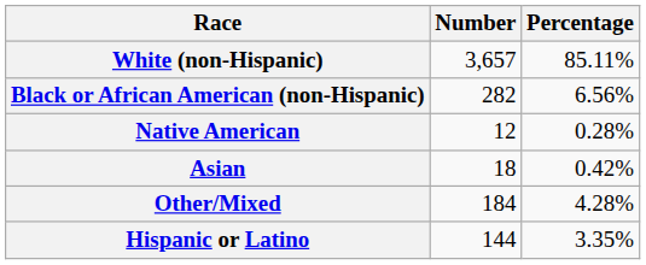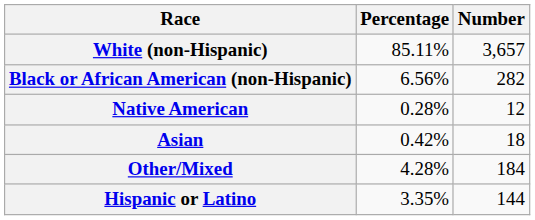 <table class="wikitable" style="text-align:right">
 <tr>
 <th scope="col">Race</th>
+<th scope="col">Percentage</th>
 <th scope="col">Number</th>
-<th scope="col">Percentage</th>
 </tr>
 <tr>
 <th scope="row"><a href='#'>White</a> (non-Hispanic)</th>
+<td>85.11%</td>
 <td>3,657</td>
-<td>85.11%</td>
 </tr>
 <tr>
 <th scope="row"><a href='#'>Black or African American</a> (non-Hispanic)</th>
+<td>6.56%</td>
 <td>282</td>
-<td>6.56%</td>
 </tr>
 <tr>
 <th scope="row"><a href='#'>Native American</a></th>
+<td>0.28%</td>
 <td>12</td>
-<td>0.28%</td>
 </tr>
 <tr>
 <th scope="row"><a href='#'>Asian</a></th>
+<td>0.42%</td>
 <td>18</td>
-<td>0.42%</td>
 </tr>
 <tr>
 <th scope="row"><a href='#'>Other/Mixed</a></th>
+<td>4.28%</td>
 <td>184</td>
-<td>4.28%</td>
 </tr>
 <tr>
 <th scope="row"><a href='#'>Hispanic</a> or <a href='#'>Latino</a></th>
+<td>3.35%</td>
 <td>144</td>
-<td>3.35%</td>
 </tr>
 </table>
